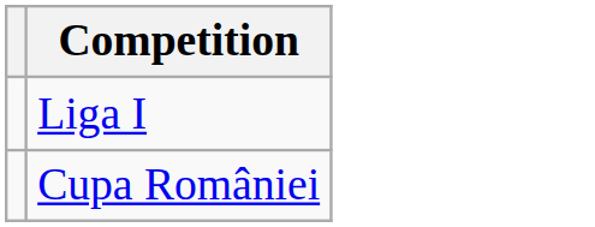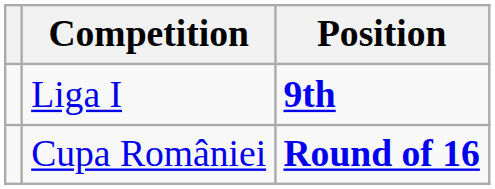 <table class="wikitable">
 <tr>
 <th></th>
 <th>Competition</th>
+<th>Position</th>
 </tr>
 <tr>
 <td></td>
 <td><a href='#'>Liga I</a></td>
+<td><strong><a href='#'>9th</a></strong></td>
 </tr>
 <tr>
 <td></td>
 <td><a href='#'>Cupa României</a></td>
+<td><strong><a href='#'>Round of 16</a></strong></td>
 </tr>
 </table>
